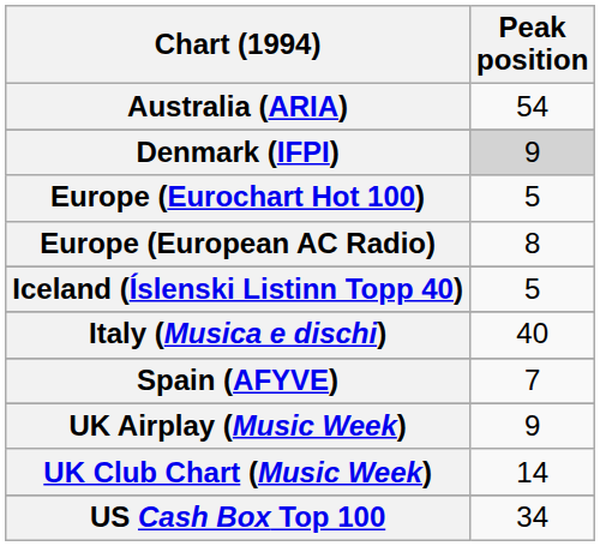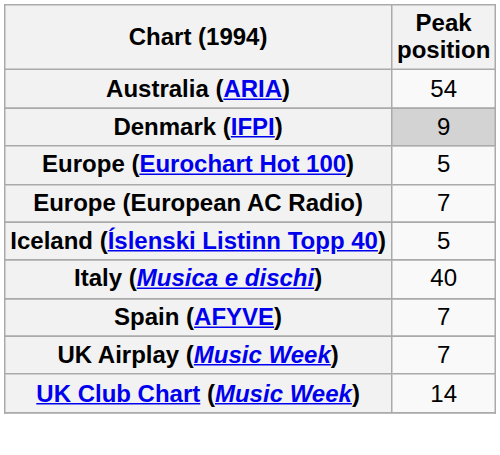 <table class="wikitable sortable plainrowheaders" style="text-align:center">
 <tr>
 <th scope="col">Chart (1994)</th>
 <th scope="col">Peak<br>position</th>
 </tr>
 <tr>
 <th scope="row">Australia (<a href='#'>ARIA</a>)</th>
 <td>54</td>
 </tr>
 <tr>
 </tr>
 <tr>
 </tr>
 <tr>
 </tr>
 <tr>
 <th scope="row">Denmark (<a href='#'>IFPI</a>)</th>
 <td style="background: lightgrey;">9</td>
 </tr>
 <tr>
 <th scope="row">Europe (<a href='#'>Eurochart Hot 100</a>)</th>
 <td>5</td>
 </tr>
 <tr>
 <th scope="row">Europe (European AC Radio)</th>
-<td>8</td>
+<td>7</td>
 </tr>
 <tr>
 </tr>
 <tr>
 <th scope="row">Iceland (<a href='#'>Íslenski Listinn Topp 40</a>)</th>
 <td>5</td>
 </tr>
 <tr>
 </tr>
 <tr>
 <th scope="row">Italy (<em><a href='#'>Musica e dischi</a></em>)</th>
 <td>40</td>
 </tr>
 <tr>
 </tr>
 <tr>
 </tr>
 <tr>
 </tr>
 <tr>
 </tr>
 <tr>
 </tr>
 <tr>
 <th scope="row">Spain (<a href='#'>AFYVE</a>)</th>
 <td>7</td>
 </tr>
 <tr>
 </tr>
 <tr>
 </tr>
 <tr>
 </tr>
 <tr>
 <th scope="row">UK Airplay (<em><a href='#'>Music Week</a></em>)</th>
-<td>9</td>
+<td>7</td>
 </tr>
 <tr>
 <th scope="row"><a href='#'>UK Club Chart</a> (<em><a href='#'>Music Week</a></em>)</th>
 <td>14</td>
 </tr>
 <tr>
 </tr>
 <tr>
 </tr>
 <tr>
 </tr>
-<tr>
-<th scope="row">US <a href='#'><em>Cash Box</em> Top 100</a></th>
-<td>34</td>
-</tr>
 </table>
